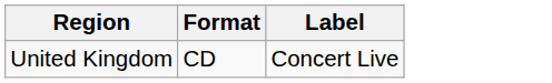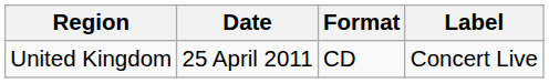 <table class=wikitable>
 <tr>
 <th>Region</th>
+<th>Date</th>
 <th>Format</th>
 <th>Label</th>
 </tr>
 <tr>
 <td>United Kingdom</td>
+<td>25 April 2011</td>
 <td>CD</td>
 <td>Concert Live</td>
 </tr>
 </table>
